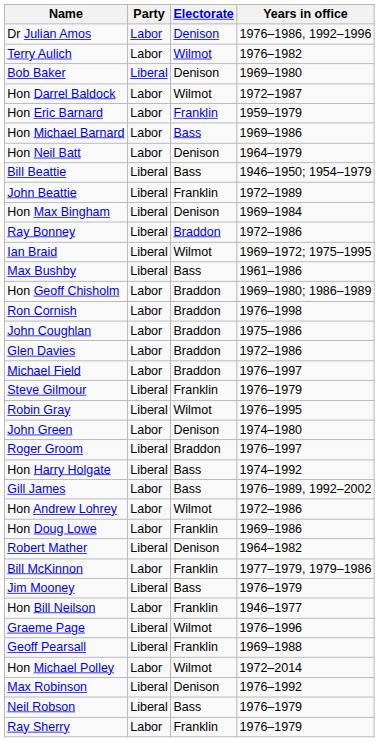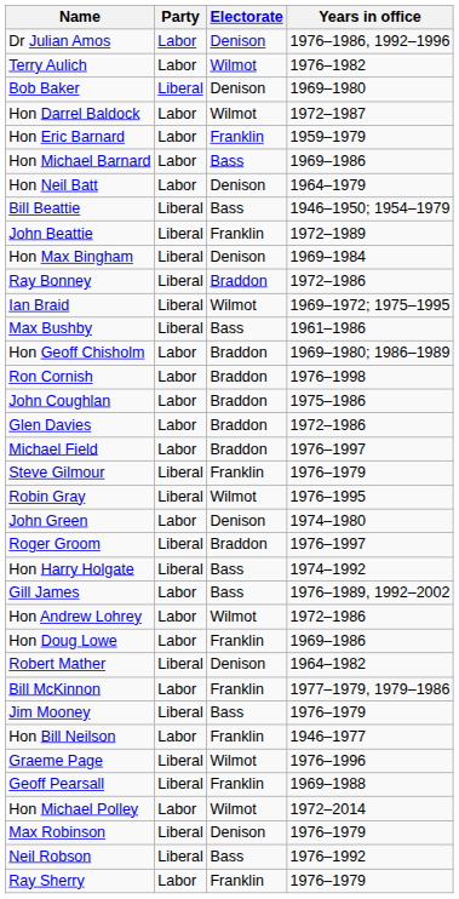 <table class="wikitable sortable">
 <tr>
 <th>Name</th>
 <th>Party</th>
 <th><a href='#'>Electorate</a></th>
 <th>Years in office</th>
 </tr>
 <tr>
 <td>Dr <a href='#'>Julian Amos</a></td>
 <td><a href='#'>Labor</a></td>
 <td><a href='#'>Denison</a></td>
 <td>1976–1986, 1992–1996</td>
 </tr>
 <tr>
 <td><a href='#'>Terry Aulich</a></td>
 <td>Labor</td>
 <td><a href='#'>Wilmot</a></td>
 <td>1976–1982</td>
 </tr>
 <tr>
 <td><a href='#'>Bob Baker</a></td>
 <td><a href='#'>Liberal</a></td>
 <td>Denison</td>
 <td>1969–1980</td>
 </tr>
 <tr>
 <td>Hon <a href='#'>Darrel Baldock</a></td>
 <td>Labor</td>
 <td>Wilmot</td>
 <td>1972–1987</td>
 </tr>
 <tr>
 <td>Hon <a href='#'>Eric Barnard</a></td>
 <td>Labor</td>
 <td><a href='#'>Franklin</a></td>
 <td>1959–1979</td>
 </tr>
 <tr>
 <td>Hon <a href='#'>Michael Barnard</a></td>
 <td>Labor</td>
 <td><a href='#'>Bass</a></td>
 <td>1969–1986</td>
 </tr>
 <tr>
 <td>Hon <a href='#'>Neil Batt</a></td>
 <td>Labor</td>
 <td>Denison</td>
 <td>1964–1979</td>
 </tr>
 <tr>
 <td><a href='#'>Bill Beattie</a></td>
 <td>Liberal</td>
 <td>Bass</td>
 <td>1946–1950; 1954–1979</td>
 </tr>
 <tr>
 <td><a href='#'>John Beattie</a></td>
 <td>Liberal</td>
 <td>Franklin</td>
 <td>1972–1989</td>
 </tr>
 <tr>
 <td>Hon <a href='#'>Max Bingham</a></td>
 <td>Liberal</td>
 <td>Denison</td>
 <td>1969–1984</td>
 </tr>
 <tr>
 <td><a href='#'>Ray Bonney</a></td>
 <td>Liberal</td>
 <td><a href='#'>Braddon</a></td>
 <td>1972–1986</td>
 </tr>
 <tr>
 <td><a href='#'>Ian Braid</a></td>
 <td>Liberal</td>
 <td>Wilmot</td>
 <td>1969–1972; 1975–1995</td>
 </tr>
 <tr>
 <td><a href='#'>Max Bushby</a></td>
 <td>Liberal</td>
 <td>Bass</td>
 <td>1961–1986</td>
 </tr>
 <tr>
 <td>Hon <a href='#'>Geoff Chisholm</a></td>
 <td>Labor</td>
 <td>Braddon</td>
 <td>1969–1980; 1986–1989</td>
 </tr>
 <tr>
 <td><a href='#'>Ron Cornish</a></td>
 <td>Labor</td>
 <td>Braddon</td>
 <td>1976–1998</td>
 </tr>
 <tr>
 <td><a href='#'>John Coughlan</a></td>
 <td>Labor</td>
 <td>Braddon</td>
 <td>1975–1986</td>
 </tr>
 <tr>
 <td><a href='#'>Glen Davies</a></td>
 <td>Labor</td>
 <td>Braddon</td>
 <td>1972–1986</td>
 </tr>
 <tr>
 <td><a href='#'>Michael Field</a></td>
 <td>Labor</td>
 <td>Braddon</td>
 <td>1976–1997</td>
 </tr>
 <tr>
 <td><a href='#'>Steve Gilmour</a></td>
 <td>Liberal</td>
 <td>Franklin</td>
 <td>1976–1979</td>
 </tr>
 <tr>
 <td><a href='#'>Robin Gray</a></td>
 <td>Liberal</td>
 <td>Wilmot</td>
 <td>1976–1995</td>
 </tr>
 <tr>
 <td><a href='#'>John Green</a></td>
 <td>Labor</td>
 <td>Denison</td>
 <td>1974–1980</td>
 </tr>
 <tr>
 <td><a href='#'>Roger Groom</a></td>
 <td>Liberal</td>
 <td>Braddon</td>
 <td>1976–1997</td>
 </tr>
 <tr>
 <td>Hon <a href='#'>Harry Holgate</a></td>
 <td>Liberal</td>
 <td>Bass</td>
 <td>1974–1992</td>
 </tr>
 <tr>
 <td><a href='#'>Gill James</a></td>
 <td>Labor</td>
 <td>Bass</td>
 <td>1976–1989, 1992–2002</td>
 </tr>
 <tr>
 <td>Hon <a href='#'>Andrew Lohrey</a></td>
 <td>Labor</td>
 <td>Wilmot</td>
 <td>1972–1986</td>
 </tr>
 <tr>
 <td>Hon <a href='#'>Doug Lowe</a></td>
 <td>Labor</td>
 <td>Franklin</td>
 <td>1969–1986</td>
 </tr>
 <tr>
 <td><a href='#'>Robert Mather</a></td>
 <td>Liberal</td>
 <td>Denison</td>
 <td>1964–1982</td>
 </tr>
 <tr>
 <td><a href='#'>Bill McKinnon</a></td>
 <td>Labor</td>
 <td>Franklin</td>
 <td>1977–1979, 1979–1986</td>
 </tr>
 <tr>
 <td><a href='#'>Jim Mooney</a></td>
 <td>Liberal</td>
 <td>Bass</td>
 <td>1976–1979</td>
 </tr>
 <tr>
 <td>Hon <a href='#'>Bill Neilson</a></td>
 <td>Labor</td>
 <td>Franklin</td>
 <td>1946–1977</td>
 </tr>
 <tr>
 <td><a href='#'>Graeme Page</a></td>
 <td>Liberal</td>
 <td>Wilmot</td>
 <td>1976–1996</td>
 </tr>
 <tr>
 <td><a href='#'>Geoff Pearsall</a></td>
 <td>Liberal</td>
 <td>Franklin</td>
 <td>1969–1988</td>
 </tr>
 <tr>
 <td>Hon <a href='#'>Michael Polley</a></td>
 <td>Labor</td>
 <td>Wilmot</td>
 <td>1972–2014</td>
 </tr>
 <tr>
 <td><a href='#'>Max Robinson</a></td>
 <td>Liberal</td>
 <td>Denison</td>
-<td>1976–1992</td>
+<td>1976–1979</td>
 </tr>
 <tr>
 <td><a href='#'>Neil Robson</a></td>
 <td>Liberal</td>
 <td>Bass</td>
-<td>1976–1979</td>
+<td>1976–1992</td>
 </tr>
 <tr>
 <td><a href='#'>Ray Sherry</a></td>
 <td>Labor</td>
 <td>Franklin</td>
 <td>1976–1979</td>
 </tr>
 </table>
